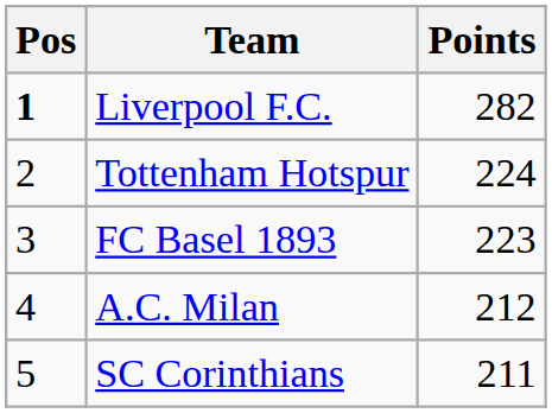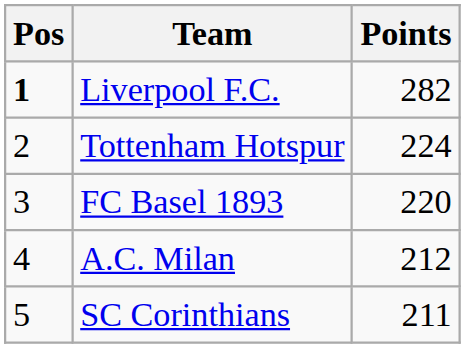 <table class="wikitable" style="font-size: 95%;">
 <tr>
 <th>Pos</th>
 <th>Team</th>
 <th>Points</th>
 </tr>
 <tr>
 <td><strong>1</strong></td>
 <td> <a href='#'>Liverpool F.C.</a></td>
 <td align="right">282</td>
 </tr>
 <tr>
 <td>2</td>
 <td> <a href='#'>Tottenham Hotspur</a></td>
 <td align="right">224</td>
 </tr>
 <tr>
 <td>3</td>
 <td> <a href='#'>FC Basel 1893</a></td>
-<td align="right">223</td>
+<td align="right">220</td>
 </tr>
 <tr>
 <td>4</td>
 <td> <a href='#'>A.C. Milan</a></td>
 <td align="right">212</td>
 </tr>
 <tr>
 <td>5</td>
 <td> <a href='#'>SC Corinthians</a></td>
 <td align="right">211</td>
 </tr>
 </table>
